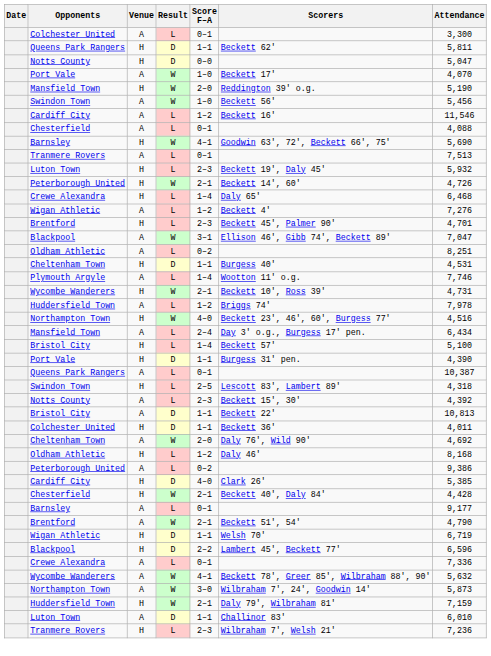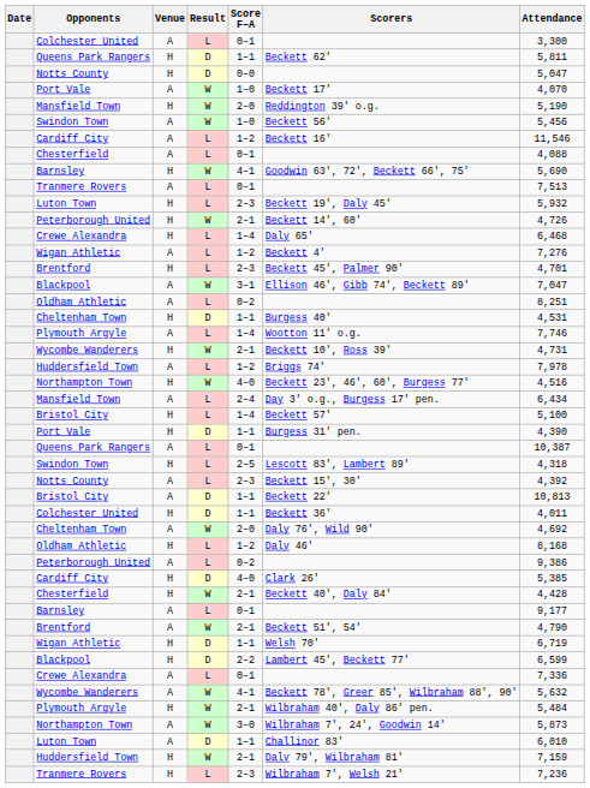 <table class="wikitable plainrowheaders sortable" style="text-align:center">
 <tr>
 <th scope="col">Date</th>
 <th scope="col">Opponents</th>
 <th scope="col">Venue</th>
 <th scope="col">Result</th>
 <th scope="col">Score<br>F–A</th>
 <th scope="col" class="unsortable">Scorers</th>
 <th scope="col">Attendance</th>
 </tr>
 <tr>
 <th scope=row></th>
 <td align=left><a href='#'>Colchester United</a></td>
 <td>A</td>
 <td bgcolor=#FFCCCC>L</td>
 <td>0–1</td>
 <td align=left></td>
 <td>3,300</td>
 </tr>
 <tr>
 <th scope=row></th>
 <td align=left><a href='#'>Queens Park Rangers</a></td>
 <td>H</td>
 <td bgcolor=#FFFFCC>D</td>
 <td>1–1</td>
 <td align=left><a href='#'>Beckett</a> 62'</td>
 <td>5,811</td>
 </tr>
 <tr>
 <th scope=row></th>
 <td align=left><a href='#'>Notts County</a></td>
 <td>H</td>
 <td bgcolor=#FFFFCC>D</td>
 <td>0–0</td>
 <td align=left></td>
 <td>5,047</td>
 </tr>
 <tr>
 <th scope=row></th>
 <td align=left><a href='#'>Port Vale</a></td>
 <td>A</td>
 <td bgcolor=#CCFFCC>W</td>
 <td>1–0</td>
 <td align=left><a href='#'>Beckett</a> 17'</td>
 <td>4,070</td>
 </tr>
 <tr>
 <th scope=row></th>
 <td align=left><a href='#'>Mansfield Town</a></td>
 <td>H</td>
 <td bgcolor=#CCFFCC>W</td>
 <td>2–0</td>
 <td align=left><a href='#'>Reddington</a> 39' o.g.</td>
 <td>5,190</td>
 </tr>
 <tr>
 <th scope=row></th>
 <td align=left><a href='#'>Swindon Town</a></td>
 <td>A</td>
 <td bgcolor=#CCFFCC>W</td>
 <td>1–0</td>
 <td align=left><a href='#'>Beckett</a> 56'</td>
 <td>5,456</td>
 </tr>
 <tr>
 <th scope=row></th>
 <td align=left><a href='#'>Cardiff City</a></td>
 <td>A</td>
 <td bgcolor=#FFCCCC>L</td>
 <td>1–2</td>
 <td align=left><a href='#'>Beckett</a> 16'</td>
 <td>11,546</td>
 </tr>
 <tr>
 <th scope=row></th>
 <td align=left><a href='#'>Chesterfield</a></td>
 <td>A</td>
 <td bgcolor=#FFCCCC>L</td>
 <td>0–1</td>
 <td align=left></td>
 <td>4,088</td>
 </tr>
 <tr>
 <th scope=row></th>
 <td align=left><a href='#'>Barnsley</a></td>
 <td>H</td>
 <td bgcolor=#CCFFCC>W</td>
 <td>4–1</td>
 <td align=left><a href='#'>Goodwin</a> 63', 72', <a href='#'>Beckett</a> 66', 75'</td>
 <td>5,690</td>
 </tr>
 <tr>
 <th scope=row></th>
 <td align=left><a href='#'>Tranmere Rovers</a></td>
 <td>A</td>
 <td bgcolor=#FFCCCC>L</td>
 <td>0–1</td>
 <td align=left></td>
 <td>7,513</td>
 </tr>
 <tr>
 <th scope=row></th>
 <td align=left><a href='#'>Luton Town</a></td>
 <td>H</td>
 <td bgcolor=#FFCCCC>L</td>
 <td>2–3</td>
 <td align=left><a href='#'>Beckett</a> 19', <a href='#'>Daly</a> 45'</td>
 <td>5,932</td>
 </tr>
 <tr>
 <th scope=row></th>
 <td align=left><a href='#'>Peterborough United</a></td>
 <td>H</td>
 <td bgcolor=#CCFFCC>W</td>
 <td>2–1</td>
 <td align=left><a href='#'>Beckett</a> 14', 60'</td>
 <td>4,726</td>
 </tr>
 <tr>
 <th scope=row></th>
 <td align=left><a href='#'>Crewe Alexandra</a></td>
 <td>H</td>
 <td bgcolor=#FFCCCC>L</td>
 <td>1–4</td>
 <td align=left><a href='#'>Daly</a> 65'</td>
 <td>6,468</td>
 </tr>
 <tr>
 <th scope=row></th>
 <td align=left><a href='#'>Wigan Athletic</a></td>
 <td>A</td>
 <td bgcolor=#FFCCCC>L</td>
 <td>1–2</td>
 <td align=left><a href='#'>Beckett</a> 4'</td>
 <td>7,276</td>
 </tr>
 <tr>
 <th scope=row></th>
 <td align=left><a href='#'>Brentford</a></td>
 <td>H</td>
 <td bgcolor=#FFCCCC>L</td>
 <td>2–3</td>
 <td align=left><a href='#'>Beckett</a> 45', <a href='#'>Palmer</a> 90'</td>
 <td>4,701</td>
 </tr>
 <tr>
 <th scope=row></th>
 <td align=left><a href='#'>Blackpool</a></td>
 <td>A</td>
 <td bgcolor=#CCFFCC>W</td>
 <td>3–1</td>
 <td align=left><a href='#'>Ellison</a> 46', <a href='#'>Gibb</a> 74', <a href='#'>Beckett</a> 89'</td>
 <td>7,047</td>
 </tr>
 <tr>
 <th scope=row></th>
 <td align=left><a href='#'>Oldham Athletic</a></td>
 <td>A</td>
 <td bgcolor=#FFCCCC>L</td>
 <td>0–2</td>
 <td align=left></td>
 <td>8,251</td>
 </tr>
 <tr>
 <th scope=row></th>
 <td align=left><a href='#'>Cheltenham Town</a></td>
 <td>H</td>
 <td bgcolor=#FFFFCC>D</td>
 <td>1–1</td>
 <td align=left><a href='#'>Burgess</a> 40'</td>
 <td>4,531</td>
 </tr>
 <tr>
 <th scope=row></th>
 <td align=left><a href='#'>Plymouth Argyle</a></td>
 <td>A</td>
 <td bgcolor=#FFCCCC>L</td>
 <td>1–4</td>
 <td align=left><a href='#'>Wootton</a> 11' o.g.</td>
 <td>7,746</td>
 </tr>
 <tr>
 <th scope=row></th>
 <td align=left><a href='#'>Wycombe Wanderers</a></td>
 <td>H</td>
 <td bgcolor=#CCFFCC>W</td>
 <td>2–1</td>
 <td align=left><a href='#'>Beckett</a> 10', <a href='#'>Ross</a> 39'</td>
 <td>4,731</td>
 </tr>
 <tr>
 <th scope=row></th>
 <td align=left><a href='#'>Huddersfield Town</a></td>
 <td>A</td>
 <td bgcolor=#FFCCCC>L</td>
 <td>1–2</td>
 <td align=left><a href='#'>Briggs</a> 74'</td>
 <td>7,978</td>
 </tr>
 <tr>
 <th scope=row></th>
 <td align=left><a href='#'>Northampton Town</a></td>
 <td>H</td>
 <td bgcolor="#CCFFCC">W</td>
 <td>4–0</td>
 <td align=left><a href='#'>Beckett</a> 23', 46', 60', <a href='#'>Burgess</a> 77'</td>
 <td>4,516</td>
 </tr>
 <tr>
 <th scope=row></th>
 <td align=left><a href='#'>Mansfield Town</a></td>
 <td>A</td>
 <td bgcolor=#FFCCCC>L</td>
 <td>2–4</td>
 <td align=left><a href='#'>Day</a> 3' o.g., <a href='#'>Burgess</a> 17' pen.</td>
 <td>6,434</td>
 </tr>
 <tr>
 <th scope=row></th>
 <td align=left><a href='#'>Bristol City</a></td>
 <td>H</td>
 <td bgcolor=#FFCCCC>L</td>
 <td>1–4</td>
 <td align=left><a href='#'>Beckett</a> 57'</td>
 <td>5,100</td>
 </tr>
 <tr>
 <th scope=row></th>
 <td align=left><a href='#'>Port Vale</a></td>
 <td>H</td>
 <td bgcolor=#FFFFCC>D</td>
 <td>1–1</td>
 <td align=left><a href='#'>Burgess</a> 31' pen.</td>
 <td>4,390</td>
 </tr>
 <tr>
 <th scope=row></th>
 <td align=left><a href='#'>Queens Park Rangers</a></td>
 <td>A</td>
 <td bgcolor=#FFCCCC>L</td>
 <td>0–1</td>
 <td align=left></td>
 <td>10,387</td>
 </tr>
 <tr>
 <th scope=row></th>
 <td align=left><a href='#'>Swindon Town</a></td>
 <td>H</td>
 <td bgcolor=#FFCCCC>L</td>
 <td>2–5</td>
 <td align=left><a href='#'>Lescott</a> 83', <a href='#'>Lambert</a> 89'</td>
 <td>4,318</td>
 </tr>
 <tr>
 <th scope=row></th>
 <td align=left><a href='#'>Notts County</a></td>
 <td>A</td>
 <td bgcolor=#FFCCCC>L</td>
 <td>2–3</td>
 <td align=left><a href='#'>Beckett</a> 15', 30'</td>
 <td>4,392</td>
 </tr>
 <tr>
 <th scope=row></th>
 <td align=left><a href='#'>Bristol City</a></td>
 <td>A</td>
 <td bgcolor=#FFFFCC>D</td>
 <td>1–1</td>
 <td align=left><a href='#'>Beckett</a> 22'</td>
 <td>10,813</td>
 </tr>
 <tr>
 <th scope=row></th>
 <td align=left><a href='#'>Colchester United</a></td>
 <td>H</td>
 <td bgcolor=#FFFFCC>D</td>
 <td>1–1</td>
 <td align=left><a href='#'>Beckett</a> 36'</td>
 <td>4,011</td>
 </tr>
 <tr>
 <th scope=row></th>
 <td align=left><a href='#'>Cheltenham Town</a></td>
 <td>A</td>
 <td bgcolor=#CCFFCC>W</td>
 <td>2–0</td>
 <td align=left><a href='#'>Daly</a> 76', <a href='#'>Wild</a> 90'</td>
 <td>4,692</td>
 </tr>
 <tr>
 <th scope=row></th>
 <td align=left><a href='#'>Oldham Athletic</a></td>
 <td>H</td>
 <td bgcolor=#FFCCCC>L</td>
 <td>1–2</td>
 <td align=left><a href='#'>Daly</a> 46'</td>
 <td>8,168</td>
 </tr>
 <tr>
 <th scope=row></th>
 <td align=left><a href='#'>Peterborough United</a></td>
 <td>A</td>
 <td bgcolor=#FFCCCC>L</td>
 <td>0–2</td>
 <td align=left></td>
 <td>9,386</td>
 </tr>
 <tr>
 <th scope=row></th>
 <td align=left><a href='#'>Cardiff City</a></td>
 <td>H</td>
 <td bgcolor=#FFFFCC>D</td>
 <td>4–0</td>
 <td align=left><a href='#'>Clark</a> 26'</td>
 <td>5,385</td>
 </tr>
 <tr>
 <th scope=row></th>
 <td align=left><a href='#'>Chesterfield</a></td>
 <td>H</td>
 <td bgcolor=#CCFFCC>W</td>
 <td>2–1</td>
 <td align=left><a href='#'>Beckett</a> 40', <a href='#'>Daly</a> 84'</td>
 <td>4,428</td>
 </tr>
 <tr>
 <th scope=row></th>
 <td align=left><a href='#'>Barnsley</a></td>
 <td>A</td>
 <td bgcolor=#FFCCCC>L</td>
 <td>0–1</td>
 <td align=left></td>
 <td>9,177</td>
 </tr>
 <tr>
 <th scope=row></th>
 <td align=left><a href='#'>Brentford</a></td>
 <td>A</td>
 <td bgcolor=#CCFFCC>W</td>
 <td>2–1</td>
 <td align=left><a href='#'>Beckett</a> 51', 54'</td>
 <td>4,790</td>
 </tr>
 <tr>
 <th scope=row></th>
 <td align=left><a href='#'>Wigan Athletic</a></td>
 <td>H</td>
 <td bgcolor=#FFFFCC>D</td>
 <td>1–1</td>
 <td align=left><a href='#'>Welsh</a> 70'</td>
 <td>6,719</td>
 </tr>
 <tr>
 <th scope=row></th>
 <td align=left><a href='#'>Blackpool</a></td>
 <td>H</td>
 <td bgcolor=#FFFFCC>D</td>
 <td>2–2</td>
 <td align=left><a href='#'>Lambert</a> 45', <a href='#'>Beckett</a> 77'</td>
-<td>6,596</td>
+<td>6,599</td>
 </tr>
 <tr>
 <th scope=row></th>
 <td align=left><a href='#'>Crewe Alexandra</a></td>
 <td>A</td>
 <td bgcolor=#FFCCCC>L</td>
 <td>0–1</td>
 <td align=left></td>
 <td>7,336</td>
 </tr>
 <tr>
 <th scope=row></th>
 <td align=left><a href='#'>Wycombe Wanderers</a></td>
 <td>A</td>
 <td bgcolor=#CCFFCC>W</td>
 <td>4–1</td>
 <td align=left><a href='#'>Beckett</a> 78', <a href='#'>Greer</a> 85', <a href='#'>Wilbraham</a> 88', 90'</td>
 <td>5,632</td>
 </tr>
 <tr>
 <th scope=row></th>
+<td align=left><a href='#'>Plymouth Argyle</a></td>
+<td>H</td>
+<td bgcolor=#CCFFCC>W</td>
+<td>2–1</td>
+<td align=left><a href='#'>Wilbraham</a> 40', <a href='#'>Daly</a> 86' pen.</td>
+<td>5,484</td>
+</tr>
+<tr>
+<th scope=row></th>
 <td align=left><a href='#'>Northampton Town</a></td>
 <td>A</td>
 <td bgcolor=#CCFFCC>W</td>
 <td>3–0</td>
 <td align=left><a href='#'>Wilbraham</a> 7', 24', <a href='#'>Goodwin</a> 14'</td>
 <td>5,873</td>
+</tr>
+<tr>
+<th scope=row></th>
+<td align=left><a href='#'>Luton Town</a></td>
+<td>A</td>
+<td bgcolor=#FFFFCC>D</td>
+<td>1–1</td>
+<td align=left><a href='#'>Challinor</a> 83'</td>
+<td>6,010</td>
 </tr>
 <tr>
 <th scope=row></th>
 <td align=left><a href='#'>Huddersfield Town</a></td>
 <td>H</td>
 <td bgcolor=#CCFFCC>W</td>
 <td>2–1</td>
 <td align=left><a href='#'>Daly</a> 79', <a href='#'>Wilbraham</a> 81'</td>
 <td>7,159</td>
 </tr>
 <tr>
 <th scope=row></th>
-<td align=left><a href='#'>Luton Town</a></td>
-<td>A</td>
-<td bgcolor=#FFFFCC>D</td>
-<td>1–1</td>
-<td align=left><a href='#'>Challinor</a> 83'</td>
-<td>6,010</td>
-</tr>
-<tr>
-<th scope=row></th>
 <td align=left><a href='#'>Tranmere Rovers</a></td>
 <td>H</td>
 <td bgcolor=#FFCCCC>L</td>
 <td>2–3</td>
 <td align=left><a href='#'>Wilbraham</a> 7', <a href='#'>Welsh</a> 21'</td>
 <td>7,236</td>
 </tr>
 </table>
